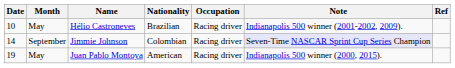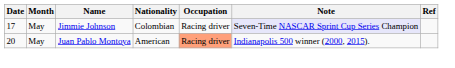 <table class="wikitable" style="font-size:85%;">
 <tr>
 <th>Date</th>
 <th>Month</th>
 <th>Name</th>
 <th>Nationality</th>
 <th>Occupation</th>
 <th>Note</th>
 <th>Ref</th>
 </tr>
 <tr>
-<td>10</td>
+<td>17</td>
 <td>May</td>
-<td><a href='#'>Hélio Castroneves</a></td>
-<td>Brazilian</td>
-<td>Racing driver</td>
-<td><a href='#'>Indianapolis 500</a> winner (<a href='#'>2001</a>-<a href='#'>2002</a>, <a href='#'>2009</a>).</td>
-<td></td>
-</tr>
-<tr>
-<td>14</td>
-<td>September</td>
 <td><a href='#'>Jimmie Johnson</a></td>
 <td>Colombian</td>
 <td>Racing driver</td>
 <td style="background: lavender;">Seven-Time <a href='#'>NASCAR Sprint Cup Series</a> Champion</td>
 </tr>
 <tr>
-<td>19</td>
+<td>20</td>
 <td>May</td>
 <td><a href='#'>Juan Pablo Montoya</a></td>
 <td>American</td>
-<td>Racing driver</td>
+<td style="background: lightsalmon;">Racing driver</td>
 <td><a href='#'>Indianapolis 500</a> winner (<a href='#'>2000</a>, <a href='#'>2015</a>).</td>
 <td></td>
 </tr>
 </table>
